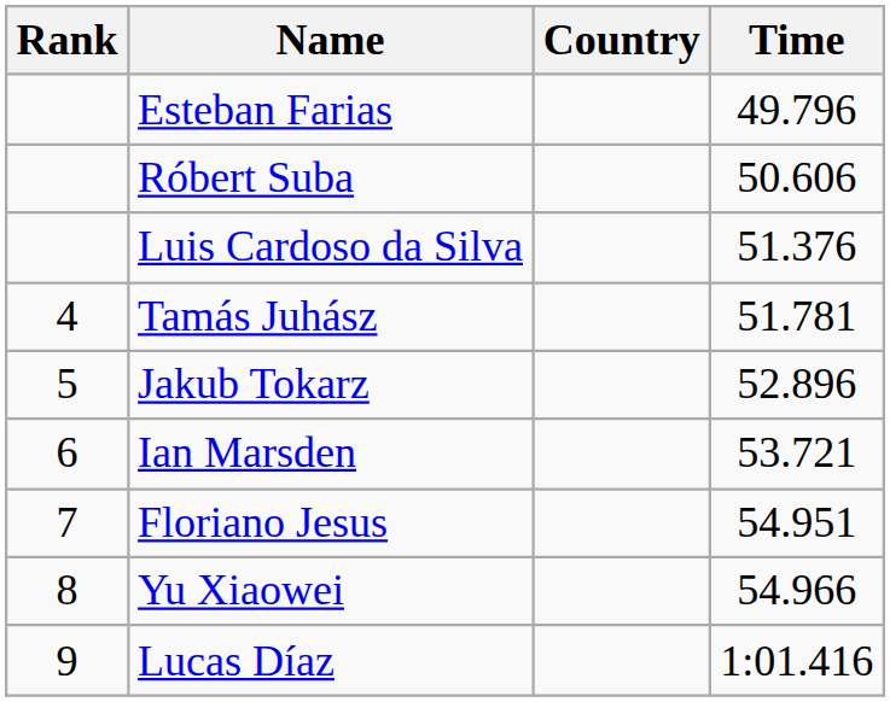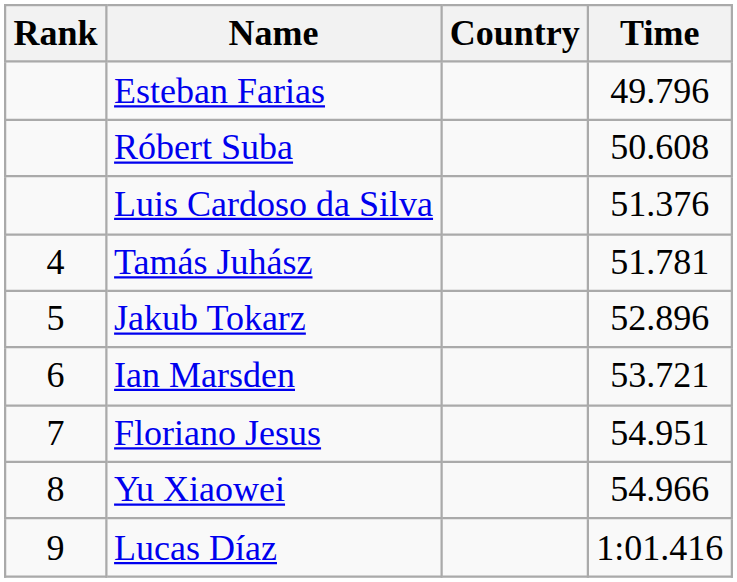 <table class="wikitable" style="text-align:center">
 <tr>
 <th>Rank</th>
 <th>Name</th>
 <th>Country</th>
 <th>Time</th>
 </tr>
 <tr>
 <td></td>
 <td align="left"><a href='#'>Esteban Farias</a></td>
 <td align="left"></td>
 <td>49.796</td>
 </tr>
 <tr>
 <td></td>
 <td align="left"><a href='#'>Róbert Suba</a></td>
 <td align="left"></td>
-<td>50.606</td>
+<td>50.608</td>
 </tr>
 <tr>
 <td></td>
 <td align="left"><a href='#'>Luis Cardoso da Silva</a></td>
 <td align="left"></td>
 <td>51.376</td>
 </tr>
 <tr>
 <td>4</td>
 <td align="left"><a href='#'>Tamás Juhász</a></td>
 <td align="left"></td>
 <td>51.781</td>
 </tr>
 <tr>
 <td>5</td>
 <td align="left"><a href='#'>Jakub Tokarz</a></td>
 <td align="left"></td>
 <td>52.896</td>
 </tr>
 <tr>
 <td>6</td>
 <td align="left"><a href='#'>Ian Marsden</a></td>
 <td align="left"></td>
 <td>53.721</td>
 </tr>
 <tr>
 <td>7</td>
 <td align="left"><a href='#'>Floriano Jesus</a></td>
 <td align="left"></td>
 <td>54.951</td>
 </tr>
 <tr>
 <td>8</td>
 <td align="left"><a href='#'>Yu Xiaowei</a></td>
 <td align="left"></td>
 <td>54.966</td>
 </tr>
 <tr>
 <td>9</td>
 <td align="left"><a href='#'>Lucas Díaz</a></td>
 <td align="left"></td>
 <td>1:01.416</td>
 </tr>
 </table>
